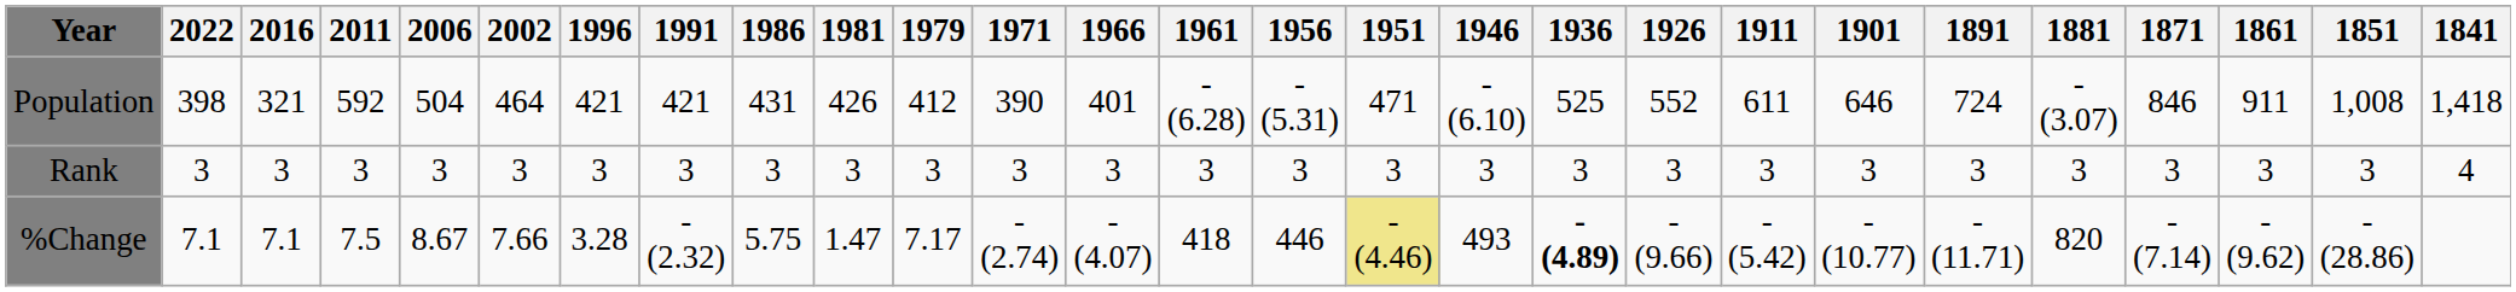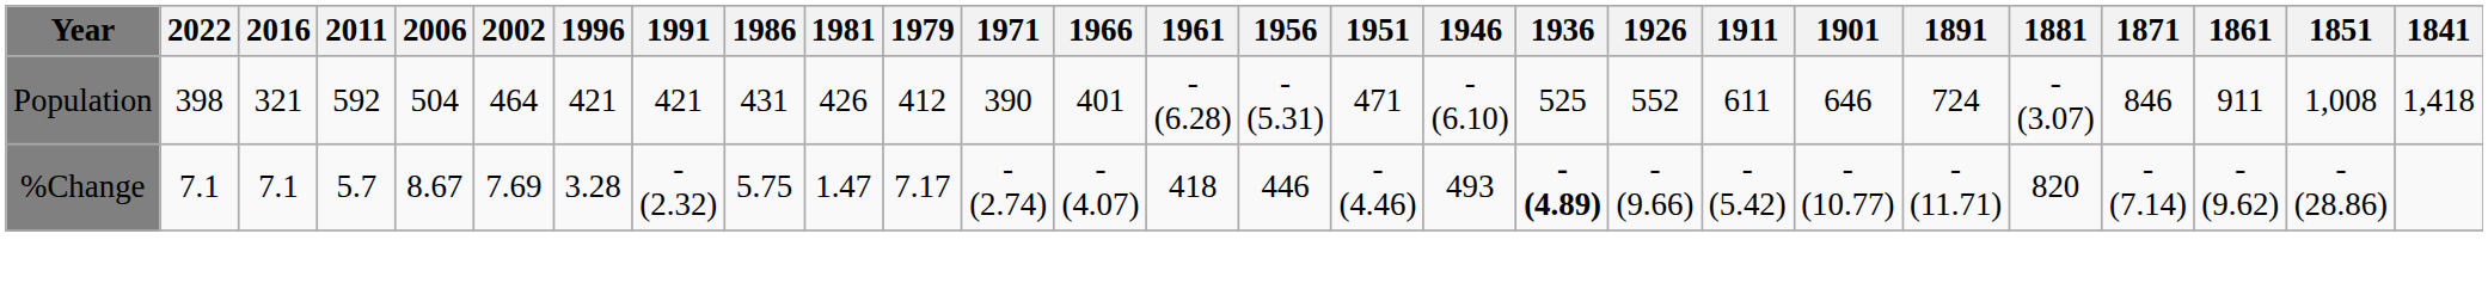 <table class="wikitable">
 <tr>
 <th style="background:grey;">Year</th>
 <th>2022</th>
 <th>2016</th>
 <th>2011</th>
 <th>2006</th>
 <th>2002</th>
 <th>1996</th>
 <th>1991</th>
 <th>1986</th>
 <th>1981</th>
 <th>1979</th>
 <th>1971</th>
 <th>1966</th>
 <th>1961</th>
 <th>1956</th>
 <th>1951</th>
 <th>1946</th>
 <th>1936</th>
 <th>1926</th>
 <th>1911</th>
 <th>1901</th>
 <th>1891</th>
 <th>1881</th>
 <th>1871</th>
 <th>1861</th>
 <th>1851</th>
 <th>1841</th>
 </tr>
 <tr align="center">
 <td style="background:grey;">Population</td>
 <td>398</td>
 <td>321</td>
 <td>592</td>
 <td>504</td>
 <td>464</td>
 <td>421</td>
 <td>421</td>
 <td>431</td>
 <td>426</td>
 <td>412</td>
 <td>390</td>
 <td>401</td>
 <td>-(6.28)</td>
 <td>-(5.31)</td>
 <td>471</td>
 <td>-(6.10)</td>
 <td>525</td>
 <td>552</td>
 <td>611</td>
 <td>646</td>
 <td>724</td>
 <td>-(3.07)</td>
 <td>846</td>
 <td>911</td>
 <td>1,008</td>
 <td>1,418</td>
 </tr>
 <tr align="center">
-<td style="background:grey;">Rank</td>
-<td>3</td>
-<td>3</td>
-<td>3</td>
-<td>3</td>
-<td>3</td>
-<td>3</td>
-<td>3</td>
-<td>3</td>
-<td>3</td>
-<td>3</td>
-<td>3</td>
-<td>3</td>
-<td>3</td>
-<td>3</td>
-<td>3</td>
-<td>3</td>
-<td>3</td>
-<td>3</td>
-<td>3</td>
-<td>3</td>
-<td>3</td>
-<td>3</td>
-<td>3</td>
-<td>3</td>
-<td>3</td>
-<td>4</td>
-</tr>
-<tr align="center">
 <td style="background:grey;">%Change</td>
 <td>7.1</td>
 <td>7.1</td>
-<td>7.5</td>
+<td>5.7</td>
 <td>8.67</td>
-<td>7.66</td>
+<td>7.69</td>
 <td>3.28</td>
 <td>-(2.32)</td>
 <td>5.75</td>
 <td>1.47</td>
 <td>7.17</td>
 <td>-(2.74)</td>
 <td>-(4.07)</td>
 <td>418</td>
 <td>446</td>
-<td style="background: khaki;">-(4.46)</td>
+<td>-(4.46)</td>
 <td>493</td>
 <td><strong>-(4.89)</strong></td>
 <td>-(9.66)</td>
 <td>-(5.42)</td>
 <td>-(10.77)</td>
 <td>-(11.71)</td>
 <td>820</td>
 <td>-(7.14)</td>
 <td>-(9.62)</td>
 <td>-(28.86)</td>
 <td></td>
 </tr>
 </table>
